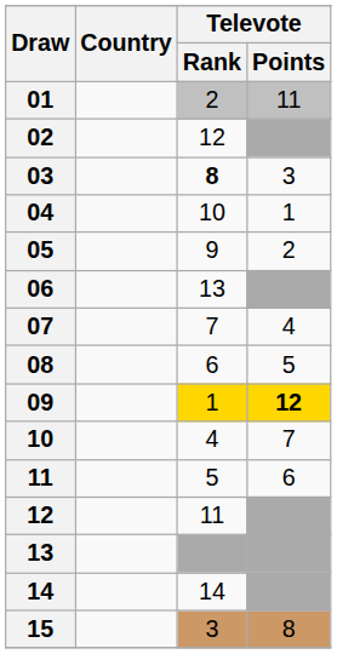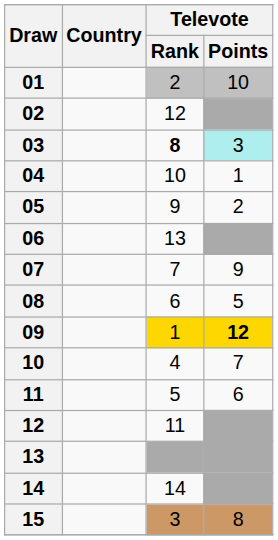 <table class="sortable wikitable collapsible plainrowheaders" style="text-align:center;">
 <tr>
 </tr>
 <tr>
 <th scope="col" rowspan="2">Draw</th>
 <th scope="col" rowspan="2">Country</th>
 <th scope="col" colspan="2">Televote</th>
 </tr>
 <tr>
 <th scope="col">Rank</th>
 <th scope="col">Points</th>
 </tr>
 <tr>
 <th scope="row" style="text-align:center;">01</th>
 <td style="text-align:left;"></td>
 <td style="background:silver;">2</td>
-<td style="background:silver;">11</td>
+<td style="background:silver;">10</td>
 </tr>
 <tr>
 <th scope="row" style="text-align:center;">02</th>
 <td style="text-align:left;"></td>
 <td>12</td>
 <td style="background:#AAAAAA;"></td>
 </tr>
 <tr>
 <th scope="row" style="text-align:center;">03</th>
 <td style="text-align:left;"></td>
 <td><strong>8</strong></td>
-<td>3</td>
+<td style="background: paleturquoise;">3</td>
 </tr>
 <tr>
 <th scope="row" style="text-align:center;">04</th>
 <td style="text-align:left;"></td>
 <td>10</td>
 <td>1</td>
 </tr>
 <tr>
 <th scope="row" style="text-align:center;">05</th>
 <td style="text-align:left;"></td>
 <td>9</td>
 <td>2</td>
 </tr>
 <tr>
 <th scope="row" style="text-align:center;">06</th>
 <td style="text-align:left;"></td>
 <td>13</td>
 <td style="background:#AAAAAA;"></td>
 </tr>
 <tr>
 <th scope="row" style="text-align:center;">07</th>
 <td style="text-align:left;"></td>
 <td>7</td>
-<td>4</td>
+<td>9</td>
 </tr>
 <tr>
 <th scope="row" style="text-align:center;">08</th>
 <td style="text-align:left;"></td>
 <td>6</td>
 <td>5</td>
 </tr>
 <tr>
 <th scope="row" style="text-align:center;">09</th>
 <td style="text-align:left;"></td>
 <td style="background:gold;">1</td>
 <td style="background:gold;"><strong>12</strong></td>
 </tr>
 <tr>
 <th scope="row" style="text-align:center;">10</th>
 <td style="text-align:left;"></td>
 <td>4</td>
 <td>7</td>
 </tr>
 <tr>
 <th scope="row" style="text-align:center;">11</th>
 <td style="text-align:left;"></td>
 <td>5</td>
 <td>6</td>
 </tr>
 <tr>
 <th scope="row" style="text-align:center;">12</th>
 <td style="text-align:left;"></td>
 <td>11</td>
 <td style="background:#AAAAAA;"></td>
 </tr>
 <tr class=sortbottom>
 <th scope="row" style="text-align:center;">13</th>
 <td style="text-align:left;"></td>
 <td style="background:#AAAAAA;"></td>
 <td style="background:#AAAAAA;"></td>
 </tr>
 <tr>
 <th scope="row" style="text-align:center;">14</th>
 <td style="text-align:left;"></td>
 <td>14</td>
 <td style="background:#AAAAAA;"></td>
 </tr>
 <tr>
 <th scope="row" style="text-align:center;">15</th>
 <td style="text-align:left;"></td>
 <td style="background:#CC9966;">3</td>
 <td style="background:#CC9966;">8</td>
 </tr>
 <tr>
 </tr>
 </table>
